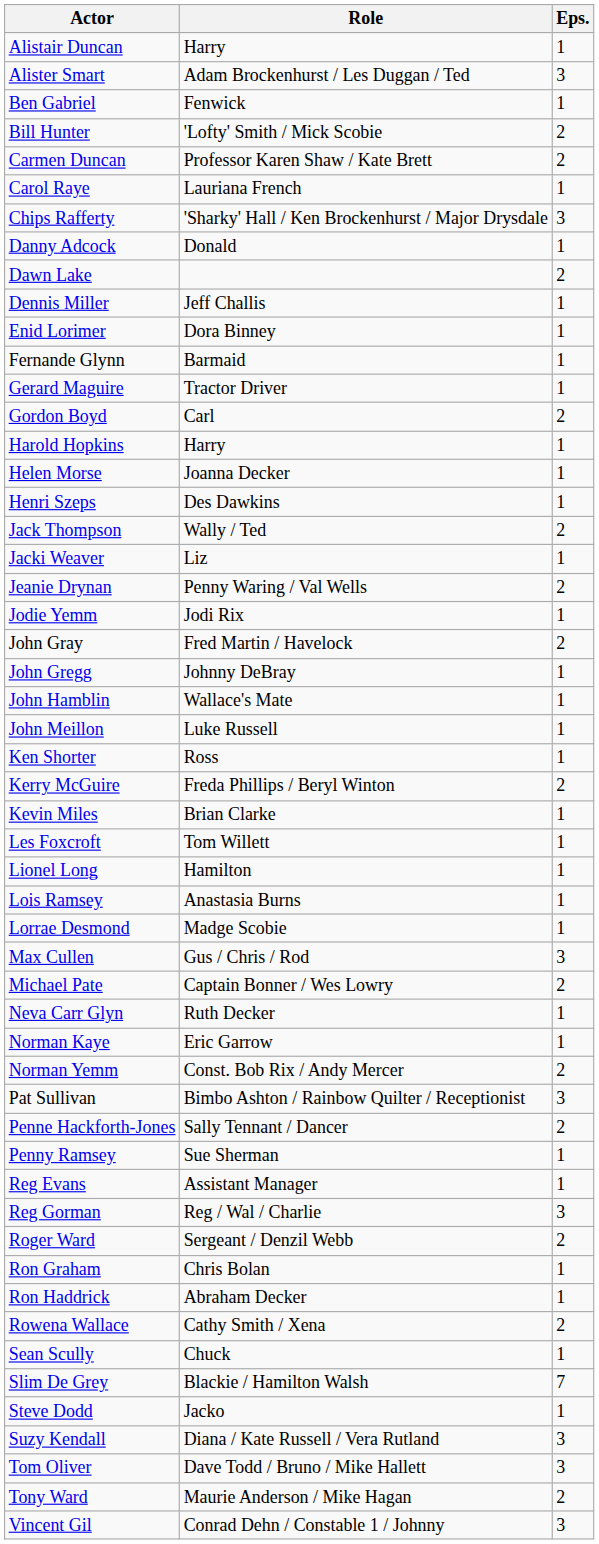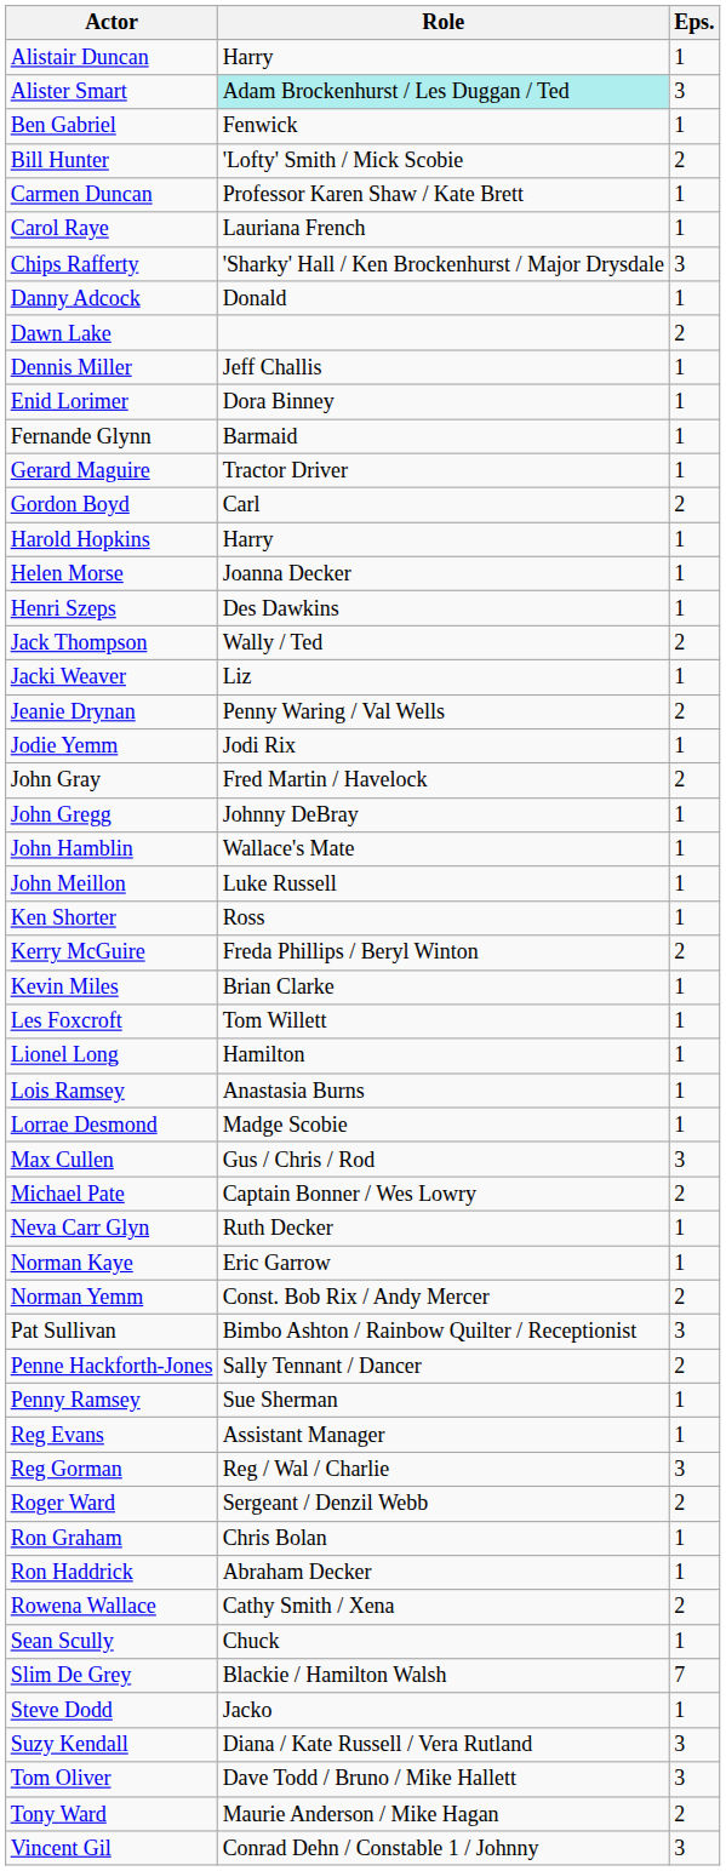 <table class="wikitable">
 <tr>
 <th>Actor</th>
 <th>Role</th>
 <th>Eps.</th>
 </tr>
 <tr>
 <td><a href='#'>Alistair Duncan</a></td>
 <td>Harry</td>
 <td>1</td>
 </tr>
 <tr>
 <td><a href='#'>Alister Smart</a></td>
-<td>Adam Brockenhurst / Les Duggan / Ted</td>
+<td style="background: paleturquoise;">Adam Brockenhurst / Les Duggan / Ted</td>
 <td>3</td>
 </tr>
 <tr>
 <td><a href='#'>Ben Gabriel</a></td>
 <td>Fenwick</td>
 <td>1</td>
 </tr>
 <tr>
 <td><a href='#'>Bill Hunter</a></td>
 <td>'Lofty' Smith / Mick Scobie</td>
 <td>2</td>
 </tr>
 <tr>
 <td><a href='#'>Carmen Duncan</a></td>
 <td>Professor Karen Shaw / Kate Brett</td>
-<td>2</td>
+<td>1</td>
 </tr>
 <tr>
 <td><a href='#'>Carol Raye</a></td>
 <td>Lauriana French</td>
 <td>1</td>
 </tr>
 <tr>
 <td><a href='#'>Chips Rafferty</a></td>
 <td>'Sharky' Hall / Ken Brockenhurst / Major Drysdale</td>
 <td>3</td>
 </tr>
 <tr>
 <td><a href='#'>Danny Adcock</a></td>
 <td>Donald</td>
 <td>1</td>
 </tr>
 <tr>
 <td><a href='#'>Dawn Lake</a></td>
 <td></td>
 <td>2</td>
 </tr>
 <tr>
 <td><a href='#'>Dennis Miller</a></td>
 <td>Jeff Challis</td>
 <td>1</td>
 </tr>
 <tr>
 <td><a href='#'>Enid Lorimer</a></td>
 <td>Dora Binney</td>
 <td>1</td>
 </tr>
 <tr>
 <td>Fernande Glynn</td>
 <td>Barmaid</td>
 <td>1</td>
 </tr>
 <tr>
 <td><a href='#'>Gerard Maguire</a></td>
 <td>Tractor Driver</td>
 <td>1</td>
 </tr>
 <tr>
 <td><a href='#'>Gordon Boyd</a></td>
 <td>Carl</td>
 <td>2</td>
 </tr>
 <tr>
 <td><a href='#'>Harold Hopkins</a></td>
 <td>Harry</td>
 <td>1</td>
 </tr>
 <tr>
 <td><a href='#'>Helen Morse</a></td>
 <td>Joanna Decker</td>
 <td>1</td>
 </tr>
 <tr>
 <td><a href='#'>Henri Szeps</a></td>
 <td>Des Dawkins</td>
 <td>1</td>
 </tr>
 <tr>
 <td><a href='#'>Jack Thompson</a></td>
 <td>Wally / Ted</td>
 <td>2</td>
 </tr>
 <tr>
 <td><a href='#'>Jacki Weaver</a></td>
 <td>Liz</td>
 <td>1</td>
 </tr>
 <tr>
 <td><a href='#'>Jeanie Drynan</a></td>
 <td>Penny Waring / Val Wells</td>
 <td>2</td>
 </tr>
 <tr>
 <td><a href='#'>Jodie Yemm</a></td>
 <td>Jodi Rix</td>
 <td>1</td>
 </tr>
 <tr>
 <td>John Gray</td>
 <td>Fred Martin / Havelock</td>
 <td>2</td>
 </tr>
 <tr>
 <td><a href='#'>John Gregg</a></td>
 <td>Johnny DeBray</td>
 <td>1</td>
 </tr>
 <tr>
 <td><a href='#'>John Hamblin</a></td>
 <td>Wallace's Mate</td>
 <td>1</td>
 </tr>
 <tr>
 <td><a href='#'>John Meillon</a></td>
 <td>Luke Russell</td>
 <td>1</td>
 </tr>
 <tr>
 <td><a href='#'>Ken Shorter</a></td>
 <td>Ross</td>
 <td>1</td>
 </tr>
 <tr>
 <td><a href='#'>Kerry McGuire</a></td>
 <td>Freda Phillips / Beryl Winton</td>
 <td>2</td>
 </tr>
 <tr>
 <td><a href='#'>Kevin Miles</a></td>
 <td>Brian Clarke</td>
 <td>1</td>
 </tr>
 <tr>
 <td><a href='#'>Les Foxcroft</a></td>
 <td>Tom Willett</td>
 <td>1</td>
 </tr>
 <tr>
 <td><a href='#'>Lionel Long</a></td>
 <td>Hamilton</td>
 <td>1</td>
 </tr>
 <tr>
 <td><a href='#'>Lois Ramsey</a></td>
 <td>Anastasia Burns</td>
 <td>1</td>
 </tr>
 <tr>
 <td><a href='#'>Lorrae Desmond</a></td>
 <td>Madge Scobie</td>
 <td>1</td>
 </tr>
 <tr>
 <td><a href='#'>Max Cullen</a></td>
 <td>Gus / Chris / Rod</td>
 <td>3</td>
 </tr>
 <tr>
 <td><a href='#'>Michael Pate</a></td>
 <td>Captain Bonner / Wes Lowry</td>
 <td>2</td>
 </tr>
 <tr>
 <td><a href='#'>Neva Carr Glyn</a></td>
 <td>Ruth Decker</td>
 <td>1</td>
 </tr>
 <tr>
 <td><a href='#'>Norman Kaye</a></td>
 <td>Eric Garrow</td>
 <td>1</td>
 </tr>
 <tr>
 <td><a href='#'>Norman Yemm</a></td>
 <td>Const. Bob Rix / Andy Mercer</td>
 <td>2</td>
 </tr>
 <tr>
 <td>Pat Sullivan</td>
 <td>Bimbo Ashton / Rainbow Quilter / Receptionist</td>
 <td>3</td>
 </tr>
 <tr>
 <td><a href='#'>Penne Hackforth-Jones</a></td>
 <td>Sally Tennant / Dancer</td>
 <td>2</td>
 </tr>
 <tr>
 <td><a href='#'>Penny Ramsey</a></td>
 <td>Sue Sherman</td>
 <td>1</td>
 </tr>
 <tr>
 <td><a href='#'>Reg Evans</a></td>
 <td>Assistant Manager</td>
 <td>1</td>
 </tr>
 <tr>
 <td><a href='#'>Reg Gorman</a></td>
 <td>Reg / Wal / Charlie</td>
 <td>3</td>
 </tr>
 <tr>
 <td><a href='#'>Roger Ward</a></td>
 <td>Sergeant / Denzil Webb</td>
 <td>2</td>
 </tr>
 <tr>
 <td><a href='#'>Ron Graham</a></td>
 <td>Chris Bolan</td>
 <td>1</td>
 </tr>
 <tr>
 <td><a href='#'>Ron Haddrick</a></td>
 <td>Abraham Decker</td>
 <td>1</td>
 </tr>
 <tr>
 <td><a href='#'>Rowena Wallace</a></td>
 <td>Cathy Smith / Xena</td>
 <td>2</td>
 </tr>
 <tr>
 <td><a href='#'>Sean Scully</a></td>
 <td>Chuck</td>
 <td>1</td>
 </tr>
 <tr>
 <td><a href='#'>Slim De Grey</a></td>
 <td>Blackie / Hamilton Walsh</td>
 <td>7</td>
 </tr>
 <tr>
 <td><a href='#'>Steve Dodd</a></td>
 <td>Jacko</td>
 <td>1</td>
 </tr>
 <tr>
 <td><a href='#'>Suzy Kendall</a></td>
 <td>Diana / Kate Russell / Vera Rutland</td>
 <td>3</td>
 </tr>
 <tr>
 <td><a href='#'>Tom Oliver</a></td>
 <td>Dave Todd / Bruno / Mike Hallett</td>
 <td>3</td>
 </tr>
 <tr>
 <td><a href='#'>Tony Ward</a></td>
 <td>Maurie Anderson / Mike Hagan</td>
 <td>2</td>
 </tr>
 <tr>
 <td><a href='#'>Vincent Gil</a></td>
 <td>Conrad Dehn / Constable 1 / Johnny</td>
 <td>3</td>
 </tr>
 </table>
